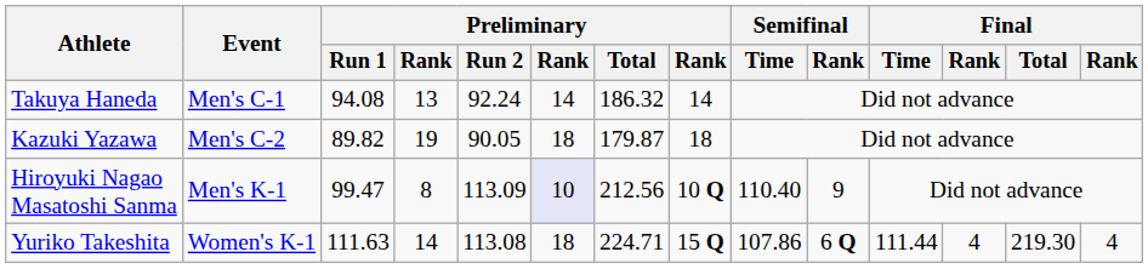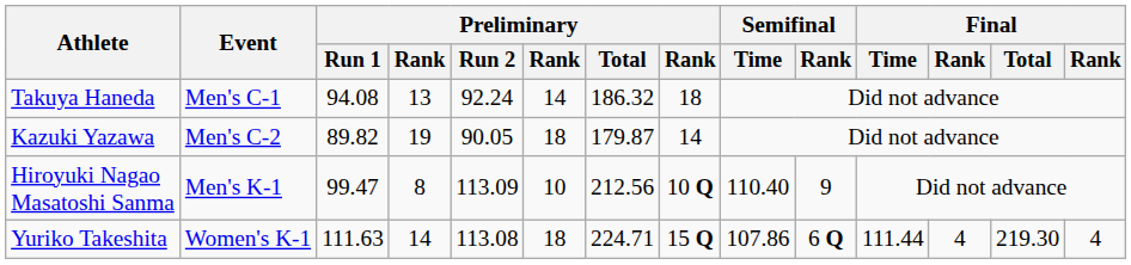 <table class="wikitable" style="font-size:90%">
 <tr>
 <th rowspan="2">Athlete</th>
 <th rowspan="2">Event</th>
 <th colspan="6">Preliminary</th>
 <th colspan="2">Semifinal</th>
 <th colspan="4">Final</th>
 </tr>
 <tr style="font-size:95%">
 <th>Run 1</th>
 <th>Rank</th>
 <th>Run 2</th>
 <th>Rank</th>
 <th>Total</th>
 <th>Rank</th>
 <th>Time</th>
 <th>Rank</th>
 <th>Time</th>
 <th>Rank</th>
 <th>Total</th>
 <th>Rank</th>
 </tr>
 <tr align=center>
 <td align=left><a href='#'>Takuya Haneda</a></td>
 <td align=left><a href='#'>Men's C-1</a></td>
 <td>94.08</td>
 <td>13</td>
 <td>92.24</td>
 <td>14</td>
 <td>186.32</td>
-<td>14</td>
+<td>18</td>
 <td colspan=6>Did not advance</td>
 </tr>
 <tr align=center>
 <td align=left><a href='#'>Kazuki Yazawa</a></td>
 <td align=left><a href='#'>Men's C-2</a></td>
 <td>89.82</td>
 <td>19</td>
 <td>90.05</td>
 <td>18</td>
 <td>179.87</td>
-<td>18</td>
+<td>14</td>
 <td colspan=6>Did not advance</td>
 </tr>
 <tr align=center>
 <td align=left><a href='#'>Hiroyuki Nagao</a><br><a href='#'>Masatoshi Sanma</a></td>
 <td align=left><a href='#'>Men's K-1</a></td>
 <td>99.47</td>
 <td>8</td>
 <td>113.09</td>
-<td style="background: lavender;">10</td>
+<td>10</td>
 <td>212.56</td>
 <td>10 <strong>Q</strong></td>
 <td>110.40</td>
 <td>9</td>
 <td colspan=4>Did not advance</td>
 </tr>
 <tr align=center>
 <td align=left><a href='#'>Yuriko Takeshita</a></td>
 <td align=left><a href='#'>Women's K-1</a></td>
 <td>111.63</td>
 <td>14</td>
 <td>113.08</td>
 <td>18</td>
 <td>224.71</td>
 <td>15 <strong>Q</strong></td>
 <td>107.86</td>
 <td>6 <strong>Q</strong></td>
 <td>111.44</td>
 <td>4</td>
 <td>219.30</td>
 <td>4</td>
 </tr>
 </table>
